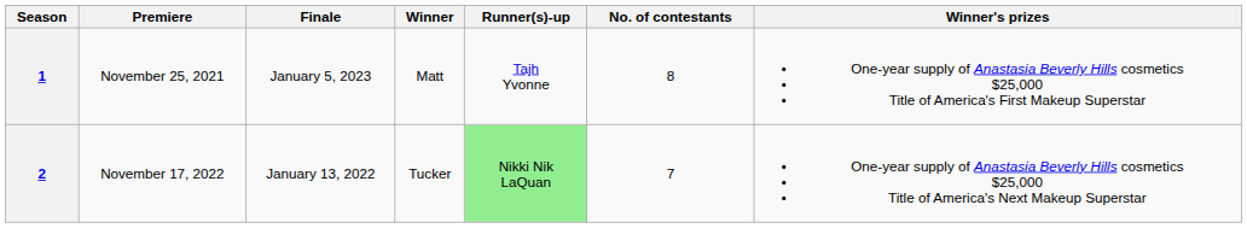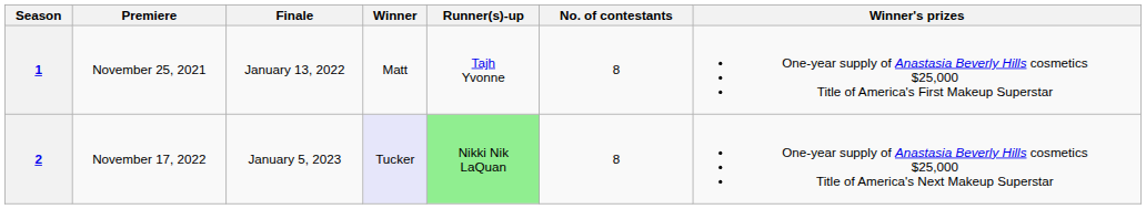 <table class="wikitable" style="font-size:90%; width:100%; text-align:center">
 <tr>
 <th>Season</th>
 <th>Premiere</th>
 <th>Finale</th>
 <th>Winner</th>
 <th>Runner(s)-up</th>
 <th>No. of contestants</th>
 <th>Winner's prizes</th>
 </tr>
 <tr>
 <th><a href='#'>1</a></th>
 <td>November 25, 2021</td>
-<td>January 5, 2023</td>
+<td>January 13, 2022</td>
 <td>Matt</td>
 <td><a href='#'>Tajh</a><br>Yvonne</td>
 <td>8</td>
 <td><br><ul><li>One-year supply of <em><a href='#'>Anastasia Beverly Hills</a></em> cosmetics</li><li>$25,000</li><li>Title of America's First Makeup Superstar</li></ul></td>
 </tr>
 <tr>
 <th><a href='#'>2</a></th>
 <td>November 17, 2022</td>
-<td>January 13, 2022</td>
-<td>Tucker</td>
+<td>January 5, 2023</td>
+<td style="background: lavender;">Tucker</td>
 <td style="background: lightgreen;">Nikki Nik<br>LaQuan</td>
-<td>7</td>
+<td>8</td>
 <td><br><ul><li>One-year supply of <em><a href='#'>Anastasia Beverly Hills</a></em> cosmetics</li><li>$25,000</li><li>Title of America's Next Makeup Superstar</li></ul></td>
 </tr>
 </table>
